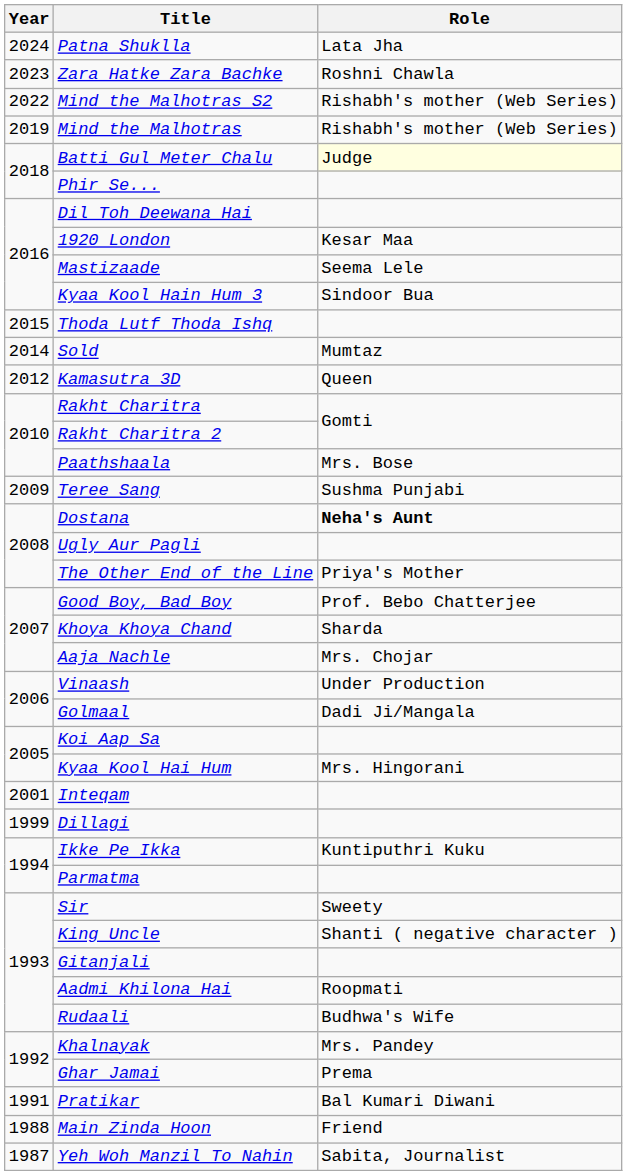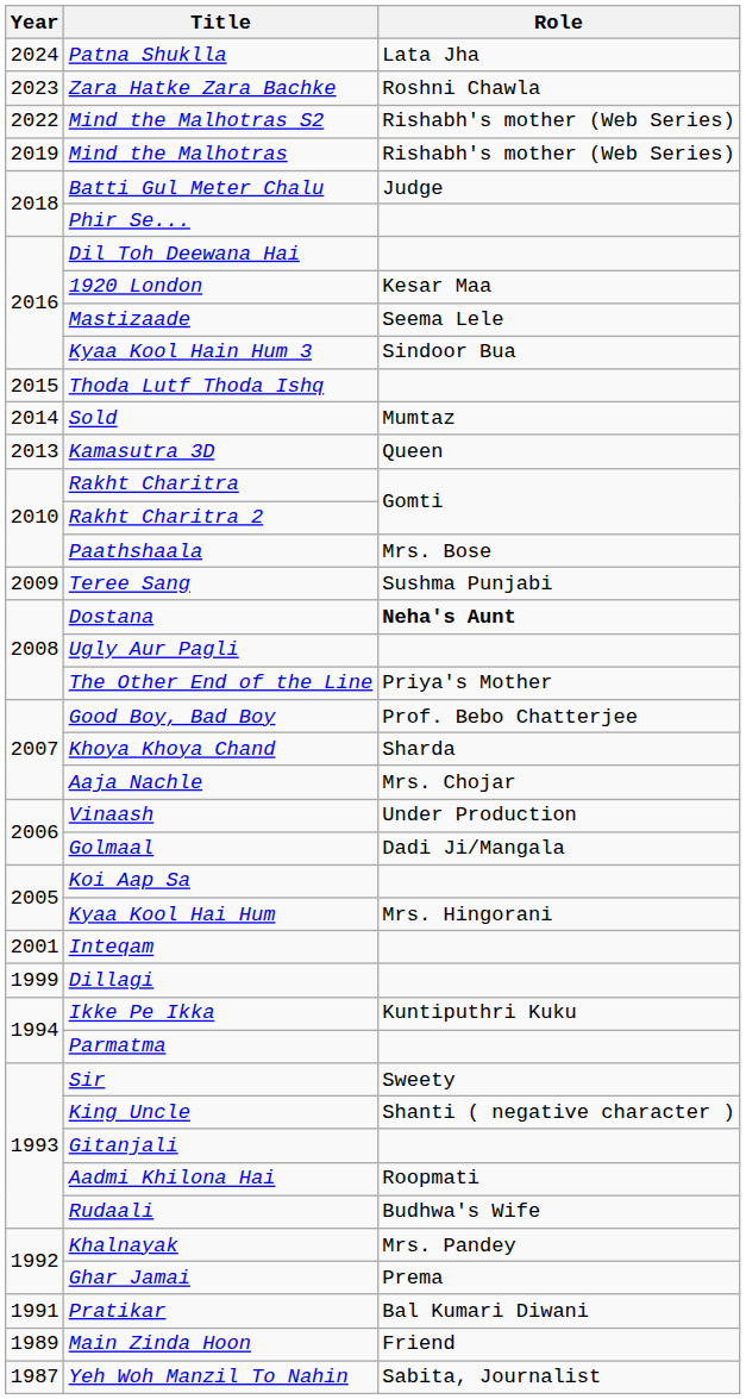 <table class="wikitable sortable">
 <tr>
 <th>Year</th>
 <th>Title</th>
 <th>Role</th>
 </tr>
 <tr>
 <td>2024</td>
 <td><em><a href='#'>Patna Shuklla</a></em></td>
 <td>Lata Jha</td>
 </tr>
 <tr>
 <td>2023</td>
 <td><em><a href='#'>Zara Hatke Zara Bachke</a></em></td>
 <td>Roshni Chawla</td>
 </tr>
 <tr>
 <td>2022</td>
 <td><a href='#'><em>Mind the Malhotras S2</em></a></td>
 <td>Rishabh's mother (Web Series)</td>
 </tr>
 <tr>
 <td rowspan="1">2019</td>
 <td><em><a href='#'>Mind the Malhotras</a></em></td>
 <td>Rishabh's mother (Web Series)</td>
 </tr>
 <tr>
 <td rowspan="2">2018</td>
 <td><em><a href='#'>Batti Gul Meter Chalu</a></em></td>
-<td style="background: lightyellow;">Judge</td>
+<td>Judge</td>
 </tr>
 <tr>
 <td><em><a href='#'>Phir Se...</a></em></td>
 <td></td>
 </tr>
 <tr>
 <td rowspan="4">2016</td>
 <td><em><a href='#'>Dil Toh Deewana Hai</a></em></td>
 <td></td>
 </tr>
 <tr>
 <td><em><a href='#'>1920 London</a></em></td>
 <td>Kesar Maa</td>
 </tr>
 <tr>
 <td><em><a href='#'>Mastizaade</a></em></td>
 <td>Seema Lele</td>
 </tr>
 <tr>
 <td><em><a href='#'>Kyaa Kool Hain Hum 3</a></em></td>
 <td>Sindoor Bua</td>
 </tr>
 <tr>
 <td>2015</td>
 <td><em><a href='#'>Thoda Lutf Thoda Ishq</a></em></td>
 <td></td>
 </tr>
 <tr>
 <td>2014</td>
 <td><em><a href='#'>Sold</a></em></td>
 <td>Mumtaz</td>
 </tr>
 <tr>
-<td>2012</td>
+<td>2013</td>
 <td><em><a href='#'>Kamasutra 3D</a></em></td>
 <td>Queen</td>
 </tr>
 <tr>
 <td rowspan="3">2010</td>
 <td><em><a href='#'>Rakht Charitra</a></em></td>
 <td rowspan="2">Gomti</td>
 </tr>
 <tr>
 <td><em><a href='#'>Rakht Charitra 2</a></em></td>
 </tr>
 <tr>
 <td><em><a href='#'>Paathshaala</a></em></td>
 <td>Mrs. Bose</td>
 </tr>
 <tr>
 <td>2009</td>
 <td><em><a href='#'>Teree Sang</a></em></td>
 <td>Sushma Punjabi</td>
 </tr>
 <tr>
 <td rowspan="3">2008</td>
 <td><em><a href='#'>Dostana</a></em></td>
 <td><strong>Neha's Aunt</strong></td>
 </tr>
 <tr>
 <td><em><a href='#'>Ugly Aur Pagli</a></em></td>
 <td></td>
 </tr>
 <tr>
 <td><em><a href='#'>The Other End of the Line</a></em></td>
 <td>Priya's Mother</td>
 </tr>
 <tr>
 <td rowspan="3">2007</td>
 <td><em><a href='#'>Good Boy, Bad Boy</a></em></td>
 <td>Prof. Bebo Chatterjee</td>
 </tr>
 <tr>
 <td><em><a href='#'>Khoya Khoya Chand</a></em></td>
 <td>Sharda</td>
 </tr>
 <tr>
 <td><em><a href='#'>Aaja Nachle</a></em></td>
 <td>Mrs. Chojar</td>
 </tr>
 <tr>
 <td rowspan="2">2006</td>
 <td><em><a href='#'>Vinaash</a></em></td>
 <td>Under Production</td>
 </tr>
 <tr>
 <td><em><a href='#'>Golmaal</a></em></td>
 <td>Dadi Ji/Mangala</td>
 </tr>
 <tr>
 <td rowspan="2">2005</td>
 <td><em><a href='#'>Koi Aap Sa</a></em></td>
 <td></td>
 </tr>
 <tr>
 <td><em><a href='#'>Kyaa Kool Hai Hum</a></em></td>
 <td>Mrs. Hingorani</td>
 </tr>
 <tr>
 <td>2001</td>
 <td><em><a href='#'>Inteqam</a></em></td>
 <td></td>
 </tr>
 <tr>
 <td>1999</td>
 <td><em><a href='#'>Dillagi</a></em></td>
 <td></td>
 </tr>
 <tr>
 <td rowspan="2">1994</td>
 <td><em><a href='#'>Ikke Pe Ikka</a></em></td>
 <td>Kuntiputhri Kuku</td>
 </tr>
 <tr>
 <td><em><a href='#'>Parmatma</a></em></td>
 <td></td>
 </tr>
 <tr>
 <td rowspan="5">1993</td>
 <td><em><a href='#'>Sir</a></em></td>
 <td>Sweety</td>
 </tr>
 <tr>
 <td><em><a href='#'>King Uncle</a></em></td>
 <td>Shanti ( negative character )</td>
 </tr>
 <tr>
 <td><em><a href='#'>Gitanjali</a></em></td>
 <td></td>
 </tr>
 <tr>
 <td><em><a href='#'>Aadmi Khilona Hai</a></em></td>
 <td>Roopmati</td>
 </tr>
 <tr>
 <td><em><a href='#'>Rudaali</a></em></td>
 <td>Budhwa's Wife</td>
 </tr>
 <tr>
 <td rowspan="2">1992</td>
 <td><em><a href='#'>Khalnayak</a></em></td>
 <td>Mrs. Pandey</td>
 </tr>
 <tr>
 <td><em><a href='#'>Ghar Jamai</a></em></td>
 <td>Prema</td>
 </tr>
 <tr>
 <td>1991</td>
 <td><em><a href='#'>Pratikar</a></em></td>
 <td>Bal Kumari Diwani</td>
 </tr>
 <tr>
-<td>1988</td>
+<td>1989</td>
 <td><em><a href='#'>Main Zinda Hoon</a></em></td>
 <td>Friend</td>
 </tr>
 <tr>
 <td>1987</td>
 <td><em><a href='#'>Yeh Woh Manzil To Nahin</a></em></td>
 <td>Sabita, Journalist</td>
 </tr>
 <tr>
 </tr>
 </table>
